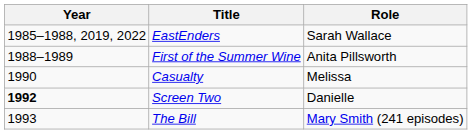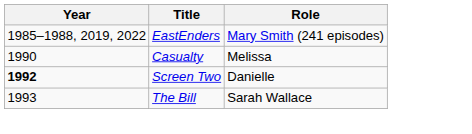 <table class="wikitable">
 <tr>
 <th>Year</th>
 <th>Title</th>
 <th>Role</th>
 </tr>
 <tr>
 <td>1985–1988, 2019, 2022</td>
 <td><em><a href='#'>EastEnders</a></em></td>
-<td>Sarah Wallace</td>
-</tr>
-<tr>
-<td>1988–1989</td>
-<td><em><a href='#'>First of the Summer Wine</a></em></td>
-<td>Anita Pillsworth</td>
+<td><a href='#'>Mary Smith</a> (241 episodes)</td>
 </tr>
 <tr>
 <td>1990</td>
 <td><em><a href='#'>Casualty</a></em></td>
 <td>Melissa</td>
 </tr>
 <tr>
 <td><strong>1992</strong></td>
 <td><em><a href='#'>Screen Two</a></em></td>
 <td>Danielle</td>
 </tr>
 <tr>
 <td>1993</td>
 <td><em><a href='#'>The Bill</a></em></td>
-<td><a href='#'>Mary Smith</a> (241 episodes)</td>
+<td>Sarah Wallace</td>
 </tr>
 </table>
